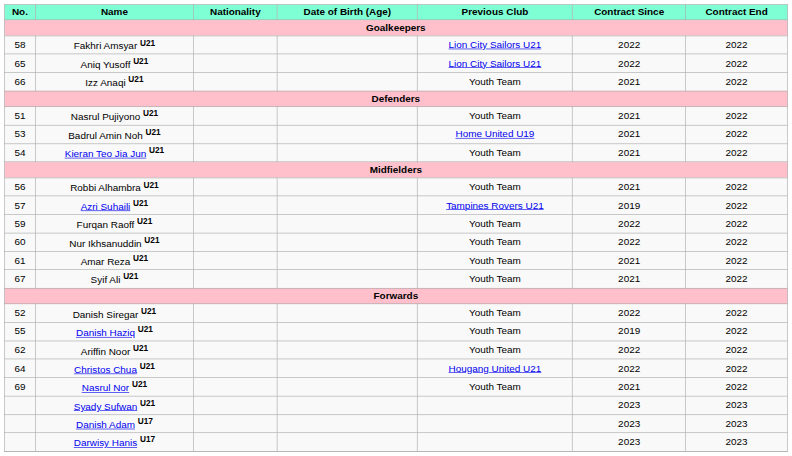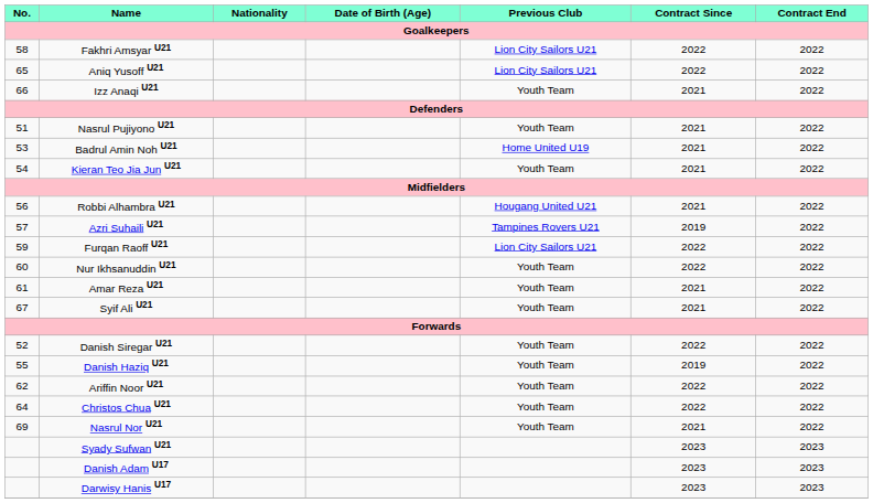 <table class="wikitable" style="text-align:center; font-size:100%; width:100%;">
 <tr>
 <th style="background:#7FFFD4; color:black; text-align:center;">No.</th>
 <th style="background:#7FFFD4; color:black; text-align:center;">Name</th>
 <th style="background:#7FFFD4; color:black; text-align:center;">Nationality</th>
 <th style="background:#7FFFD4; color:black; text-align:center;">Date of Birth (Age)</th>
 <th style="background:#7FFFD4; color:black; text-align:center;">Previous Club</th>
 <th style="background:#7FFFD4; color:black; text-align:center;">Contract Since</th>
 <th style="background:#7FFFD4; color:black; text-align:center;">Contract End</th>
 </tr>
 <tr>
 <th colspan="8" style="background:pink; color:black; text-align:center;">Goalkeepers</th>
 </tr>
 <tr>
 <td>58</td>
 <td>Fakhri Amsyar <sup><strong>U21</strong></sup></td>
 <td></td>
 <td></td>
 <td> <a href='#'>Lion City Sailors U21</a></td>
 <td>2022</td>
 <td>2022</td>
 </tr>
 <tr>
 <td>65</td>
 <td>Aniq Yusoff <sup><strong>U21</strong></sup></td>
 <td></td>
 <td></td>
 <td> <a href='#'>Lion City Sailors U21</a></td>
 <td>2022</td>
 <td>2022</td>
 </tr>
 <tr>
 <td>66</td>
 <td>Izz Anaqi <sup><strong>U21</strong></sup></td>
 <td></td>
 <td></td>
 <td>Youth Team</td>
 <td>2021</td>
 <td>2022</td>
 </tr>
 <tr>
 <th colspan="8" style="background:pink; color:black; text-align:center;">Defenders</th>
 </tr>
 <tr>
 <td>51</td>
 <td>Nasrul Pujiyono <sup><strong>U21</strong></sup></td>
 <td></td>
 <td></td>
 <td>Youth Team</td>
 <td>2021</td>
 <td>2022</td>
 </tr>
 <tr>
 <td>53</td>
 <td>Badrul Amin Noh <sup><strong>U21</strong></sup></td>
 <td></td>
 <td></td>
 <td> <a href='#'>Home United U19</a></td>
 <td>2021</td>
 <td>2022</td>
 </tr>
 <tr>
 <td>54</td>
 <td><a href='#'>Kieran Teo Jia Jun</a> <sup><strong>U21</strong></sup></td>
 <td></td>
 <td></td>
 <td>Youth Team</td>
 <td>2021</td>
 <td>2022</td>
 </tr>
 <tr>
 <th colspan="8" style="background:pink; color:black; text-align:center;">Midfielders</th>
 </tr>
 <tr>
 <td>56</td>
 <td>Robbi Alhambra <sup><strong>U21</strong></sup></td>
 <td></td>
 <td></td>
-<td>Youth Team</td>
+<td> <a href='#'>Hougang United U21</a></td>
 <td>2021</td>
 <td>2022</td>
 </tr>
 <tr>
 <td>57</td>
 <td><a href='#'>Azri Suhaili</a> <sup><strong>U21</strong></sup></td>
 <td></td>
 <td></td>
 <td> <a href='#'>Tampines Rovers U21</a></td>
 <td>2019</td>
 <td>2022</td>
 </tr>
 <tr>
 <td>59</td>
 <td>Furqan Raoff <sup><strong>U21</strong></sup></td>
 <td></td>
 <td></td>
-<td>Youth Team</td>
+<td> <a href='#'>Lion City Sailors U21</a></td>
 <td>2022</td>
 <td>2022</td>
 </tr>
 <tr>
 <td>60</td>
 <td>Nur Ikhsanuddin <sup><strong>U21</strong></sup></td>
 <td></td>
 <td></td>
 <td>Youth Team</td>
 <td>2022</td>
 <td>2022</td>
 </tr>
 <tr>
 <td>61</td>
 <td>Amar Reza <sup><strong>U21</strong></sup></td>
 <td></td>
 <td></td>
 <td>Youth Team</td>
 <td>2021</td>
 <td>2022</td>
 </tr>
 <tr>
 <td>67</td>
 <td>Syif Ali <sup><strong>U21</strong></sup></td>
 <td></td>
 <td></td>
 <td>Youth Team</td>
 <td>2021</td>
 <td>2022</td>
 </tr>
 <tr>
 <th colspan="8" style="background:pink; color:black; text-align:center;">Forwards</th>
 </tr>
 <tr>
 <td>52</td>
 <td>Danish Siregar <sup><strong>U21</strong></sup></td>
 <td></td>
 <td></td>
 <td>Youth Team</td>
 <td>2022</td>
 <td>2022</td>
 </tr>
 <tr>
 <td>55</td>
 <td><a href='#'>Danish Haziq</a> <sup><strong>U21</strong></sup></td>
 <td></td>
 <td></td>
 <td>Youth Team</td>
 <td>2019</td>
 <td>2022</td>
 </tr>
 <tr>
 <td>62</td>
 <td>Ariffin Noor <sup><strong>U21</strong></sup></td>
 <td></td>
 <td></td>
 <td>Youth Team</td>
 <td>2022</td>
 <td>2022</td>
 </tr>
 <tr>
 <td>64</td>
 <td><a href='#'>Christos Chua</a> <sup><strong>U21</strong></sup></td>
 <td></td>
 <td></td>
-<td> <a href='#'>Hougang United U21</a></td>
+<td>Youth Team</td>
 <td>2022</td>
 <td>2022</td>
 </tr>
 <tr>
 <td>69</td>
 <td><a href='#'>Nasrul Nor</a> <sup><strong>U21</strong></sup></td>
 <td></td>
 <td></td>
 <td>Youth Team</td>
 <td>2021</td>
 <td>2022</td>
 </tr>
 <tr>
 <td></td>
 <td><a href='#'>Syady Sufwan</a> <sup><strong>U21</strong></sup></td>
 <td></td>
 <td></td>
 <td></td>
 <td>2023</td>
 <td>2023</td>
 </tr>
 <tr>
 <td></td>
 <td><a href='#'>Danish Adam</a> <sup><strong>U17</strong></sup></td>
 <td></td>
 <td></td>
 <td></td>
 <td>2023</td>
 <td>2023</td>
 </tr>
 <tr>
 <td></td>
 <td><a href='#'>Darwisy Hanis</a> <sup><strong>U17</strong></sup></td>
 <td></td>
 <td></td>
 <td></td>
 <td>2023</td>
 <td>2023</td>
 </tr>
 <tr>
 </tr>
 </table>
